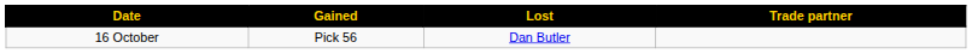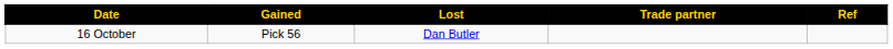 <table class="wikitable" style="text-align:center; font-size:100%; width:60%">
 <tr>
 <th style="background:black; color:#FED102; border: solid black 2px;">Date</th>
 <th style="background:black; color:#FED102; border: solid black 2px;">Gained</th>
 <th style="background:black; color:#FED102; border: solid black 2px;">Lost</th>
 <th style="background:black; color:#FED102; border: solid black 2px;">Trade partner</th>
+<th style="background:black; color:#FED102; border: solid black 2px;">Ref</th>
 </tr>
 <tr>
 <td>16 October</td>
 <td>Pick 56</td>
 <td><a href='#'>Dan Butler</a></td>
 <td></td>
+<td></td>
 </tr>
 </table>
